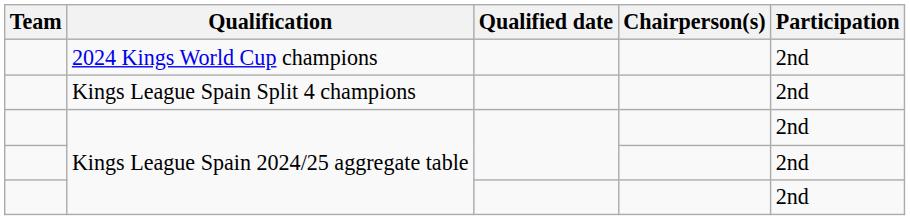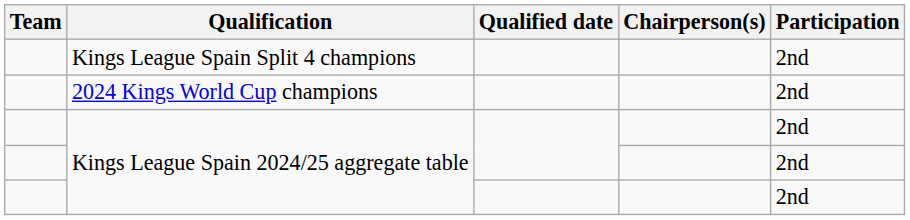 <table class="wikitable sortable">
 <tr>
 <th>Team</th>
 <th class="unsortable">Qualification</th>
 <th>Qualified date</th>
 <th>Chairperson(s)</th>
 <th class="unsortable">Participation</th>
 </tr>
 <tr>
 <td></td>
-<td><a href='#'>2024 Kings World Cup</a> champions</td>
+<td>Kings League Spain Split 4 champions</td>
 <td></td>
 <td></td>
 <td>2nd </td>
 </tr>
 <tr>
 <td></td>
-<td>Kings League Spain Split 4 champions</td>
+<td><a href='#'>2024 Kings World Cup</a> champions</td>
 <td></td>
 <td></td>
 <td>2nd </td>
 </tr>
 <tr>
 <td></td>
 <td rowspan=3>Kings League Spain 2024/25 aggregate table</td>
 <td rowspan=2></td>
 <td></td>
 <td>2nd </td>
 </tr>
 <tr>
 <td></td>
 <td></td>
 <td>2nd </td>
 </tr>
 <tr>
 <td></td>
 <td></td>
 <td></td>
 <td>2nd </td>
 </tr>
 </table>
